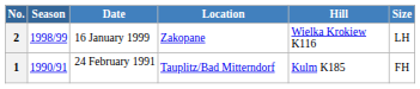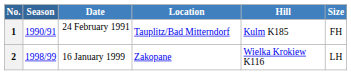 <table class="wikitable sortable" style="font-size:86%; line-height:15px; text-align:left; border:grey solid 1px; border-collapse:collapse; background:#ffffff;">
 <tr style="background:#efefef;">
 <th style="background-color:#369; color:white; width:10px;">No.</th>
 <th style="background-color:#369; color:white;  width:30px;">Season</th>
 <th style="background-color:#4180be; color:white; width:100px;">Date</th>
 <th style="background-color:#4180be; color:white; width:152px;">Location</th>
 <th style="background-color:#4180be; color:white; width:115px;">Hill</th>
 <th style="background-color:#4180be; color:white; width:25px;">Size</th>
 </tr>
 <tr>
+<th scope=row style="text-align:center;">1</th>
+<td align=center><a href='#'>1990/91</a></td>
+<td align=right>24 February 1991  </td>
+<td> <a href='#'>Tauplitz/Bad Mitterndorf</a></td>
+<td><a href='#'>Kulm</a> K185</td>
+<td align=center>FH</td>
+</tr>
+<tr>
 <th scope=row style="text-align:center;">2</th>
 <td align=center><a href='#'>1998/99</a></td>
 <td align=right>16 January 1999  </td>
 <td> <a href='#'>Zakopane</a></td>
 <td><a href='#'>Wielka Krokiew</a> K116</td>
 <td align=center>LH</td>
 </tr>
-<tr>
-<th scope=row style="text-align:center;">1</th>
-<td align=center><a href='#'>1990/91</a></td>
-<td align=right>24 February 1991  </td>
-<td> <a href='#'>Tauplitz/Bad Mitterndorf</a></td>
-<td><a href='#'>Kulm</a> K185</td>
-<td align=center>FH</td>
-</tr>
 </table>
